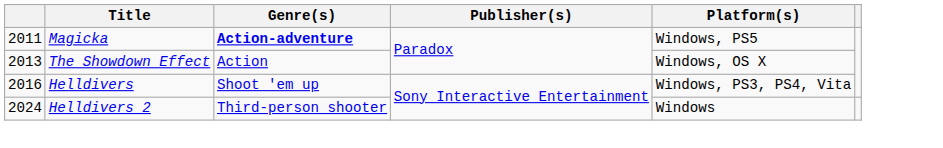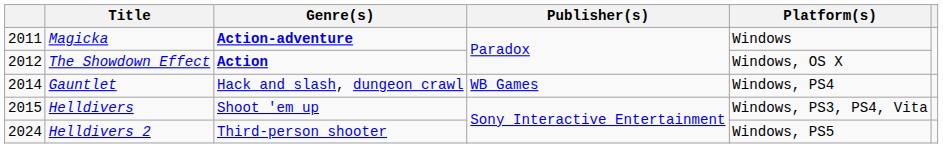 <table class="wikitable sortable">
 <tr>
 <th></th>
 <th>Title</th>
 <th>Genre(s)</th>
 <th>Publisher(s)</th>
 <th>Platform(s)</th>
 <th></th>
 </tr>
 <tr>
 <td>2011</td>
 <td><em><a href='#'>Magicka</a></em></td>
 <td><strong><a href='#'>Action-adventure</a></strong></td>
 <td rowspan=2><a href='#'>Paradox</a></td>
-<td>Windows, PS5</td>
+<td>Windows</td>
 </tr>
 <tr>
-<td>2013</td>
+<td>2012</td>
 <td><em><a href='#'>The Showdown Effect</a></em></td>
-<td><a href='#'>Action</a></td>
+<td><strong><a href='#'>Action</a></strong></td>
 <td>Windows, OS X</td>
 </tr>
 <tr>
-<td>2016</td>
+<td>2014</td>
+<td><em><a href='#'>Gauntlet</a></em></td>
+<td><a href='#'>Hack and slash</a>, <a href='#'>dungeon crawl</a></td>
+<td><a href='#'>WB Games</a></td>
+<td>Windows, PS4</td>
+<td></td>
+</tr>
+<tr>
+<td>2015</td>
 <td><em><a href='#'>Helldivers</a></em></td>
 <td><a href='#'>Shoot 'em up</a></td>
 <td rowspan=2><a href='#'>Sony Interactive Entertainment</a></td>
 <td>Windows, PS3, PS4, Vita</td>
 </tr>
 <tr>
 <td>2024</td>
 <td><em><a href='#'>Helldivers 2</a></em></td>
 <td><a href='#'>Third-person shooter</a></td>
-<td>Windows</td>
+<td>Windows, PS5</td>
 <td></td>
 </tr>
 </table>
